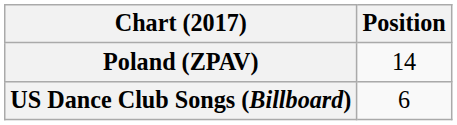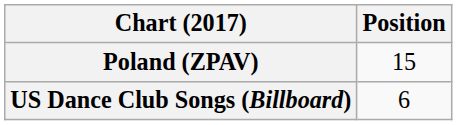 <table class="wikitable sortable plainrowheaders" style="text-align:center">
 <tr>
 <th scope="col">Chart (2017)</th>
 <th scope="col">Position</th>
 </tr>
 <tr>
 <th scope="row">Poland (ZPAV)</th>
-<td>14</td>
+<td>15</td>
 </tr>
 <tr>
 <th scope="row">US Dance Club Songs (<em>Billboard</em>)</th>
 <td>6</td>
 </tr>
 </table>
